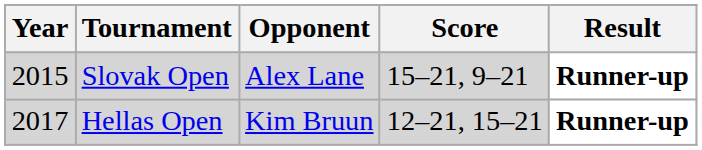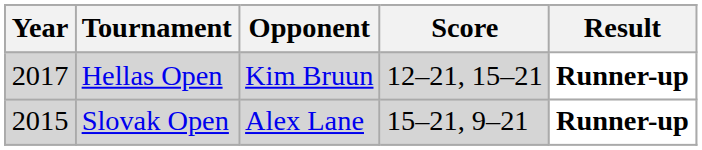 <table class="sortable wikitable" style="font-size: 90%;">
 <tr>
 <th>Year</th>
 <th>Tournament</th>
 <th>Opponent</th>
 <th>Score</th>
 <th>Result</th>
 </tr>
 <tr style="background:#D5D5D5">
+<td align="center">2017</td>
+<td align="left"><a href='#'>Hellas Open</a></td>
+<td align="left"> <a href='#'>Kim Bruun</a></td>
+<td align="left">12–21, 15–21</td>
+<td style="text-align:left; background:white"> <strong>Runner-up</strong></td>
+</tr>
+<tr style="background:#D5D5D5">
 <td align="center">2015</td>
 <td align="left"><a href='#'>Slovak Open</a></td>
 <td align="left"> <a href='#'>Alex Lane</a></td>
 <td align="left">15–21, 9–21</td>
 <td style="text-align:left; background:white"> <strong>Runner-up</strong></td>
 </tr>
-<tr style="background:#D5D5D5">
-<td align="center">2017</td>
-<td align="left"><a href='#'>Hellas Open</a></td>
-<td align="left"> <a href='#'>Kim Bruun</a></td>
-<td align="left">12–21, 15–21</td>
-<td style="text-align:left; background:white"> <strong>Runner-up</strong></td>
-</tr>
 </table>
